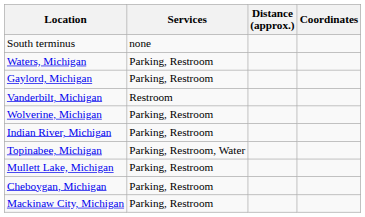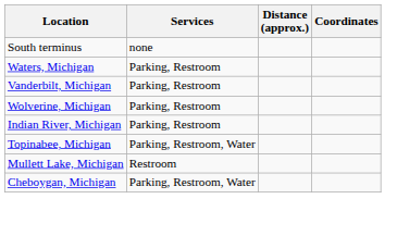 <table class="wikitable">
 <tr>
 <th>Location</th>
 <th>Services</th>
 <th>Distance<br> (approx.)</th>
 <th>Coordinates</th>
 </tr>
 <tr>
 <td>South terminus</td>
 <td>none</td>
 <td></td>
 <td></td>
 </tr>
 <tr>
 <td><a href='#'>Waters, Michigan</a></td>
 <td>Parking, Restroom</td>
 <td></td>
 <td></td>
 </tr>
 <tr>
-<td><a href='#'>Gaylord, Michigan</a></td>
+<td><a href='#'>Vanderbilt, Michigan</a></td>
 <td>Parking, Restroom</td>
-<td></td>
-<td></td>
-</tr>
-<tr>
-<td><a href='#'>Vanderbilt, Michigan</a></td>
-<td>Restroom</td>
 <td></td>
 <td></td>
 </tr>
 <tr>
 <td><a href='#'>Wolverine, Michigan</a></td>
 <td>Parking, Restroom</td>
 <td></td>
 <td></td>
 </tr>
 <tr>
 <td><a href='#'>Indian River, Michigan</a></td>
 <td>Parking, Restroom</td>
 <td></td>
 <td></td>
 </tr>
 <tr>
 <td><a href='#'>Topinabee, Michigan</a></td>
 <td>Parking, Restroom, Water</td>
 <td></td>
 <td></td>
 </tr>
 <tr>
 <td><a href='#'>Mullett Lake, Michigan</a></td>
-<td>Parking, Restroom</td>
+<td>Restroom</td>
 <td></td>
 <td></td>
 </tr>
 <tr>
 <td><a href='#'>Cheboygan, Michigan</a></td>
-<td>Parking, Restroom</td>
-<td></td>
-<td></td>
-</tr>
-<tr>
-<td><a href='#'>Mackinaw City, Michigan</a></td>
-<td>Parking, Restroom</td>
+<td>Parking, Restroom, Water</td>
 <td></td>
 <td></td>
 </tr>
 </table>
